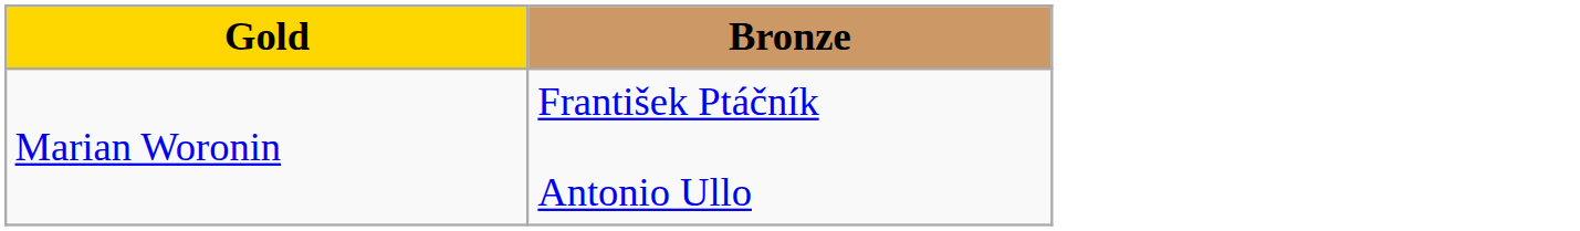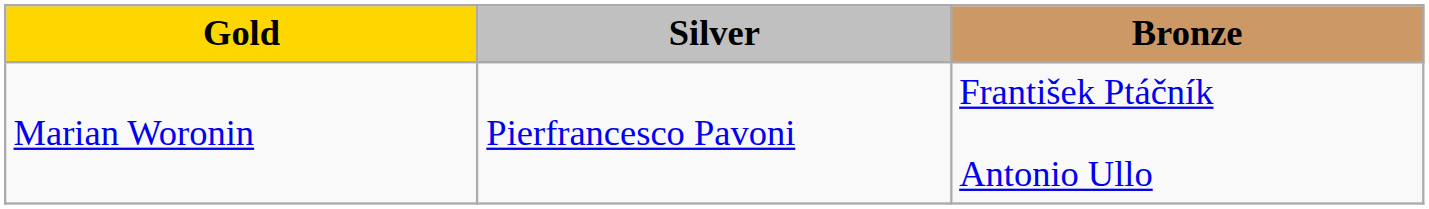 <table class="wikitable" style="text-align:left">
 <tr align="center">
 <td width=200 bgcolor=gold><strong>Gold</strong></td>
+<td width=200 bgcolor=silver><strong>Silver</strong></td>
 <td width=200 bgcolor=CC9966><strong>Bronze</strong></td>
 </tr>
 <tr>
 <td><a href='#'>Marian Woronin</a><br><em></em></td>
+<td><a href='#'>Pierfrancesco Pavoni</a><br><em></em></td>
 <td><a href='#'>František Ptáčník</a><br><em></em><br><a href='#'>Antonio Ullo</a><br><em></em></td>
 </tr>
 </table>
